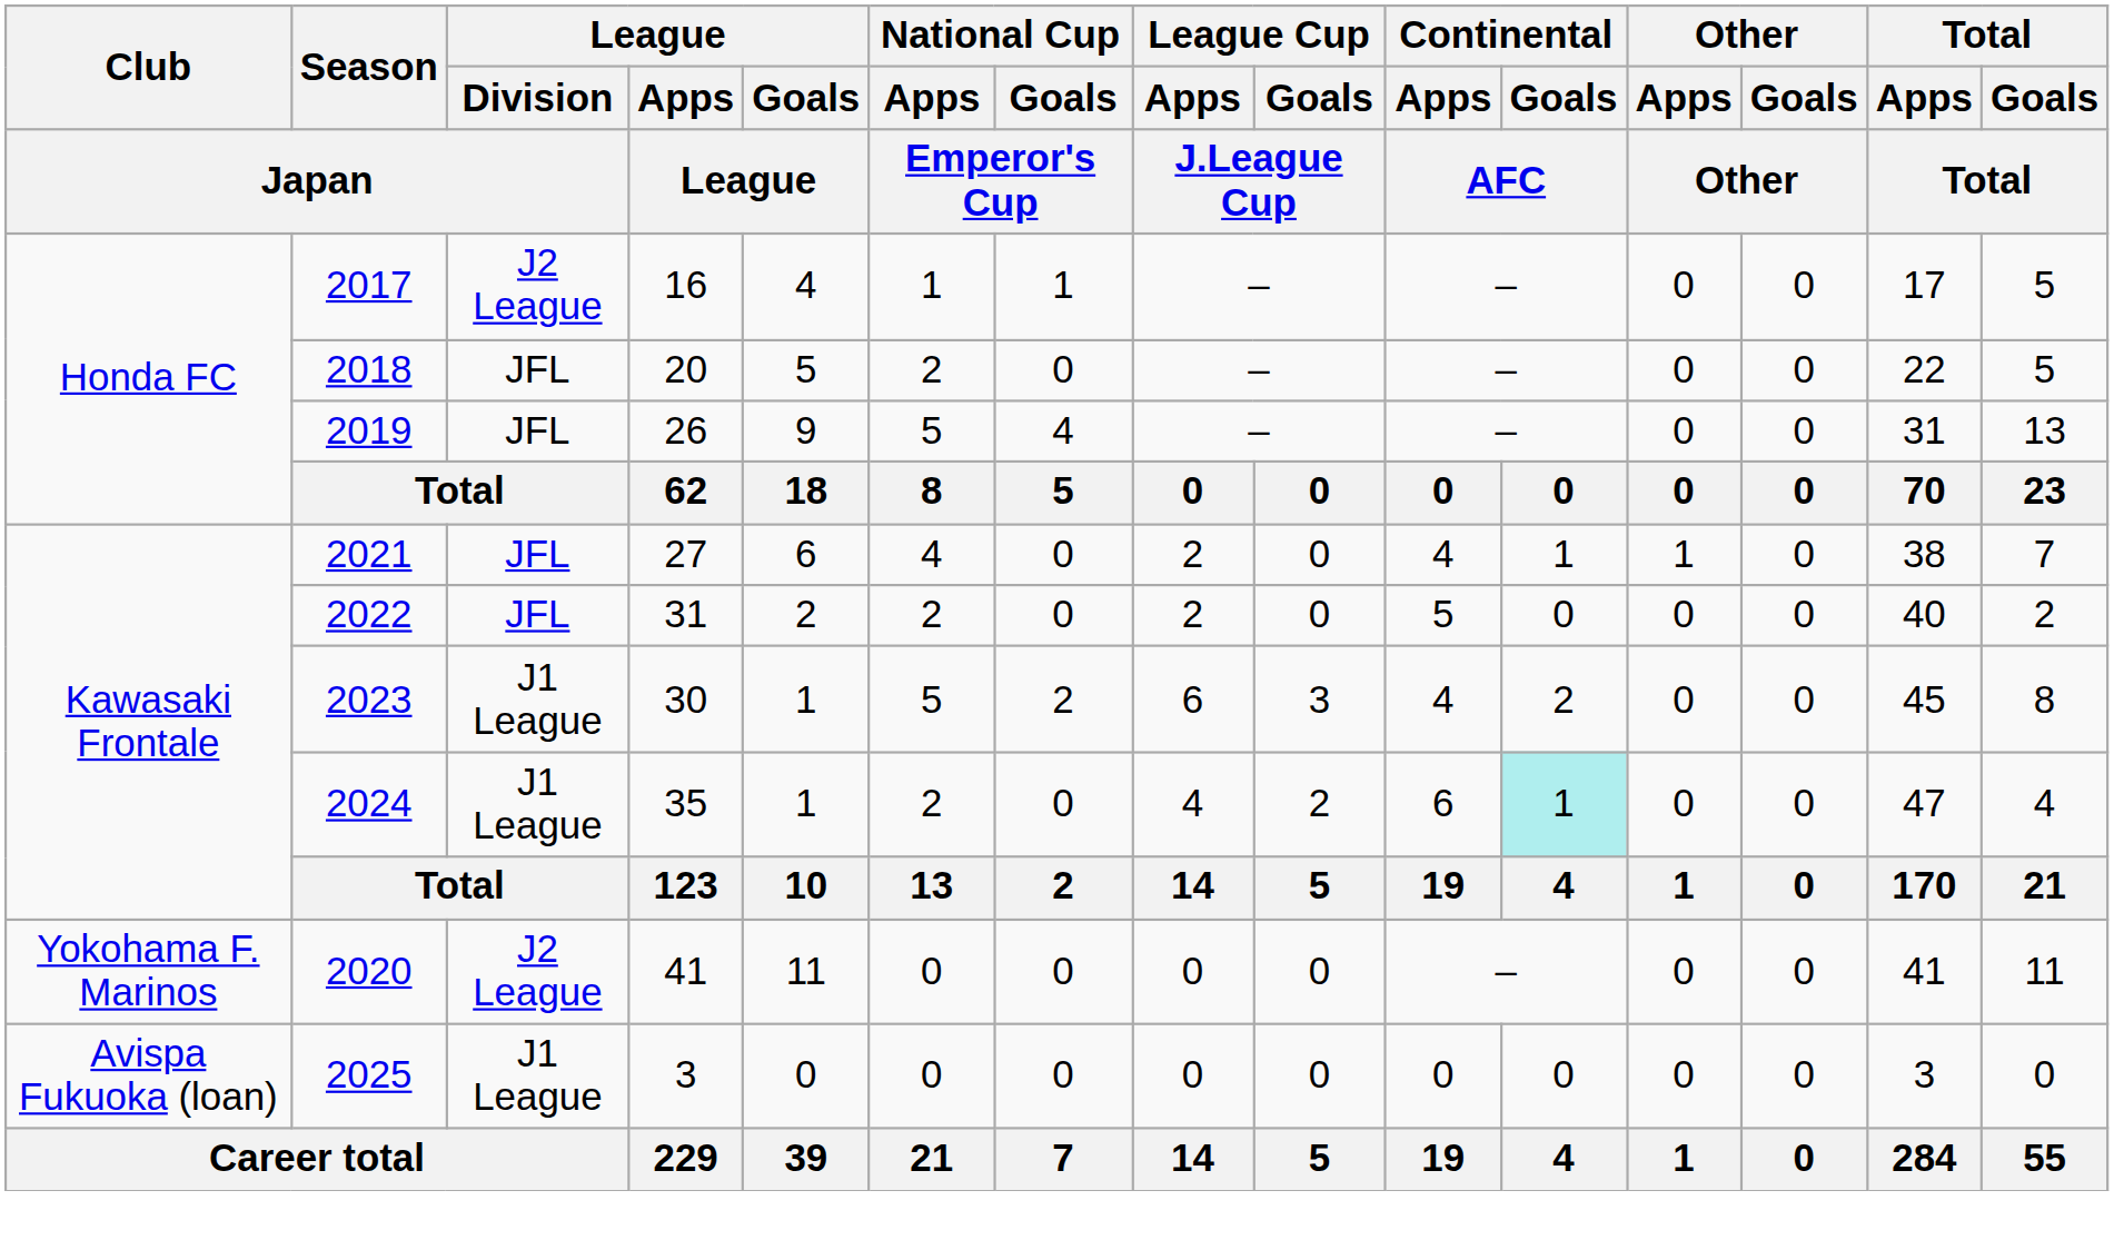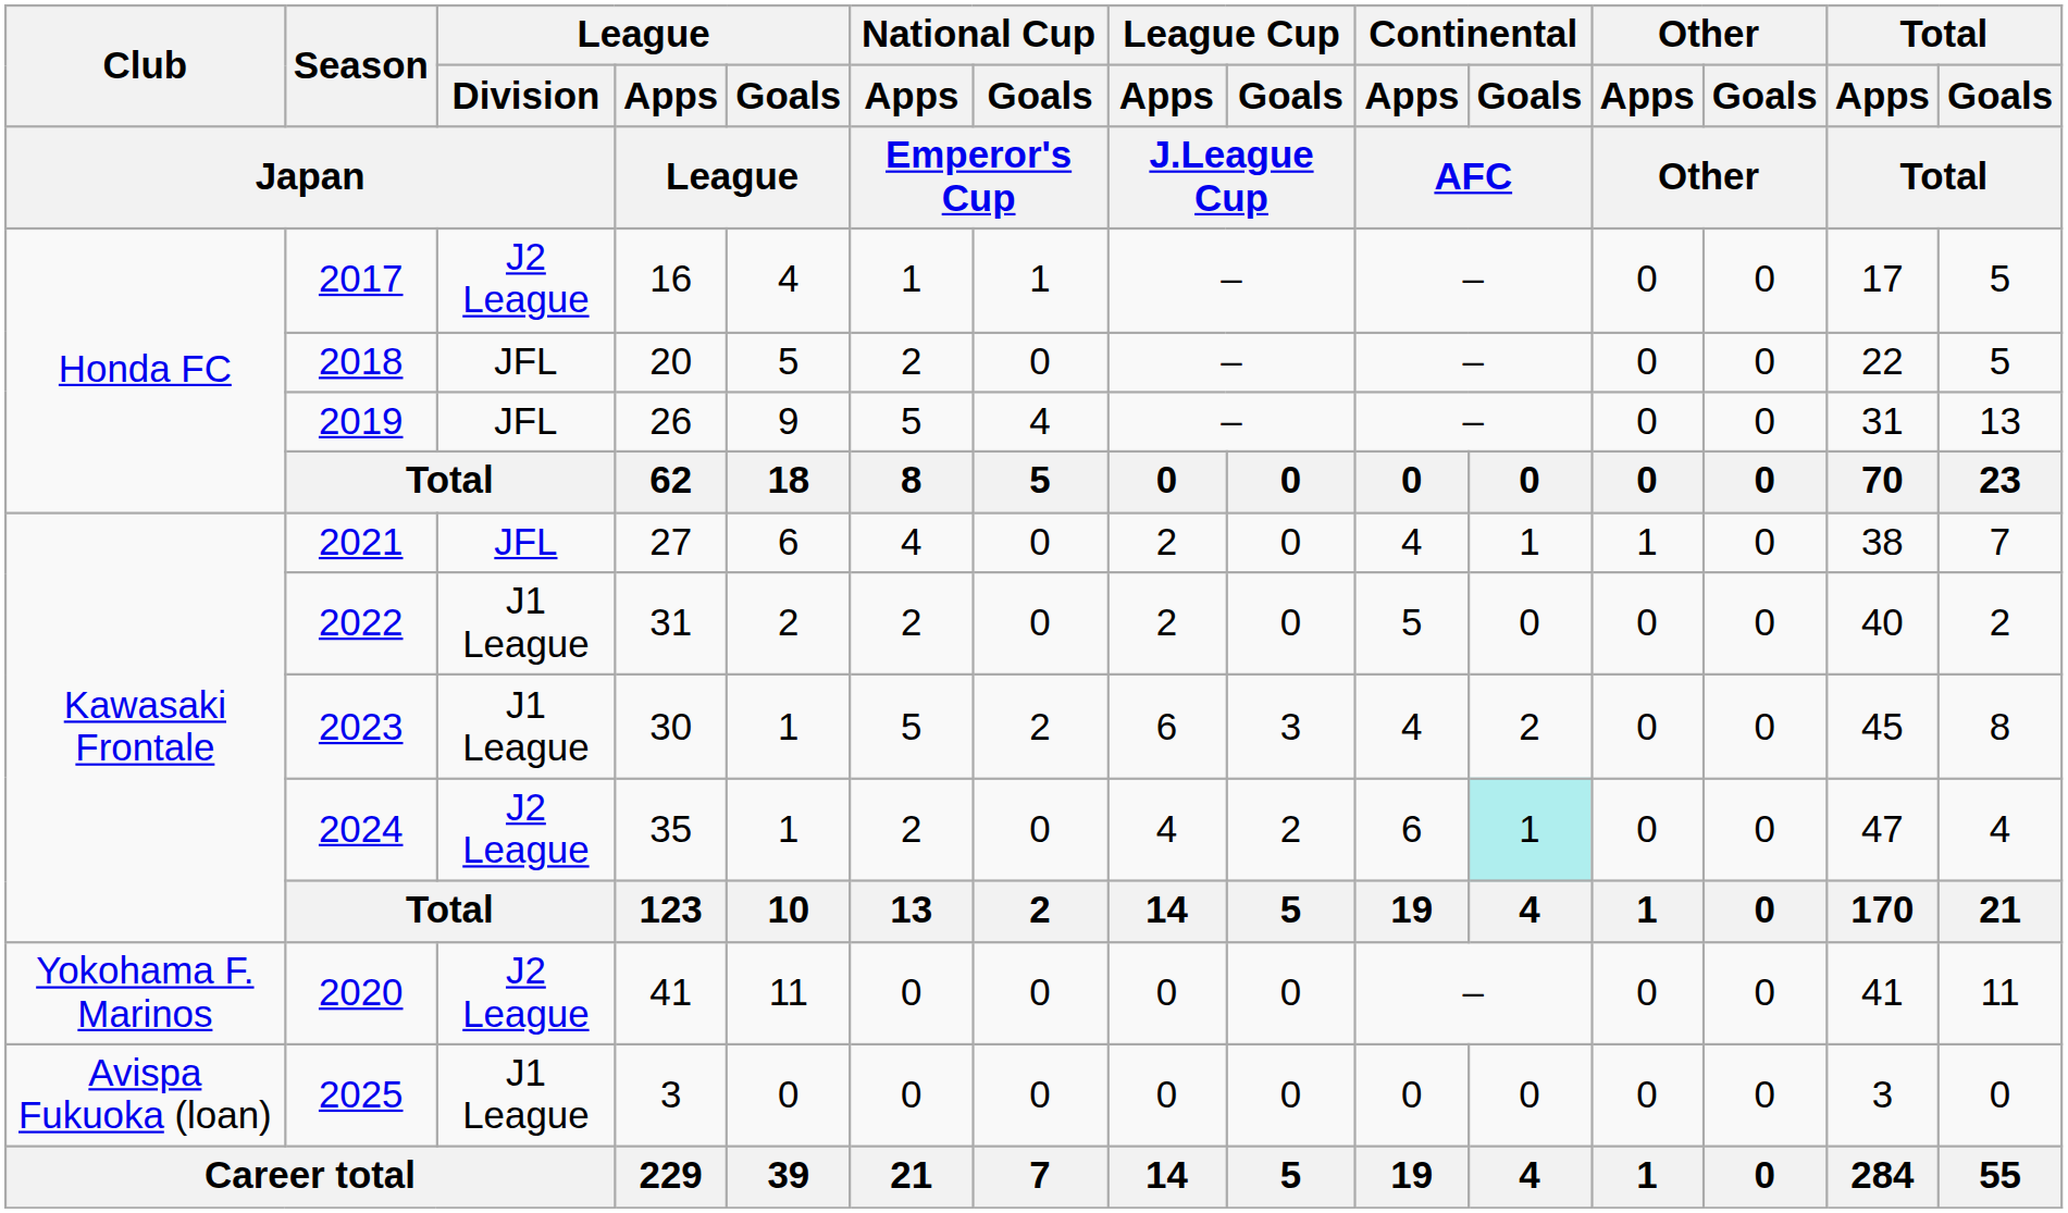 <table class="wikitable" style="text-align: center">
 <tr>
 <th rowspan="2">Club</th>
 <th rowspan="2">Season</th>
 <th colspan="3">League</th>
 <th colspan="2">National Cup</th>
 <th colspan="2">League Cup</th>
 <th colspan="2">Continental</th>
 <th colspan="2">Other</th>
 <th colspan="2">Total</th>
 </tr>
 <tr>
 <th>Division</th>
 <th>Apps</th>
 <th>Goals</th>
 <th>Apps</th>
 <th>Goals</th>
 <th>Apps</th>
 <th>Goals</th>
 <th>Apps</th>
 <th>Goals</th>
 <th>Apps</th>
 <th>Goals</th>
 <th>Apps</th>
 <th>Goals</th>
 </tr>
 <tr>
 <th colspan=3>Japan</th>
 <th colspan=2>League</th>
 <th colspan=2><a href='#'>Emperor's Cup</a></th>
 <th colspan=2><a href='#'>J.League Cup</a></th>
 <th colspan=2><a href='#'>AFC</a></th>
 <th colspan=2>Other</th>
 <th colspan=2>Total</th>
 </tr>
 <tr>
 <td rowspan="4"><a href='#'>Honda FC</a></td>
 <td><a href='#'>2017</a></td>
 <td><a href='#'>J2 League</a></td>
 <td>16</td>
 <td>4</td>
 <td>1</td>
 <td>1</td>
 <td colspan="2">–</td>
 <td colspan="2">–</td>
 <td>0</td>
 <td>0</td>
 <td>17</td>
 <td>5</td>
 </tr>
 <tr>
 <td><a href='#'>2018</a></td>
 <td>JFL</td>
 <td>20</td>
 <td>5</td>
 <td>2</td>
 <td>0</td>
 <td colspan="2">–</td>
 <td colspan="2">–</td>
 <td>0</td>
 <td>0</td>
 <td>22</td>
 <td>5</td>
 </tr>
 <tr>
 <td><a href='#'>2019</a></td>
 <td>JFL</td>
 <td>26</td>
 <td>9</td>
 <td>5</td>
 <td>4</td>
 <td colspan="2">–</td>
 <td colspan="2">–</td>
 <td>0</td>
 <td>0</td>
 <td>31</td>
 <td>13</td>
 </tr>
 <tr>
 <th colspan=2>Total</th>
 <th>62</th>
 <th>18</th>
 <th>8</th>
 <th>5</th>
 <th>0</th>
 <th>0</th>
 <th>0</th>
 <th>0</th>
 <th>0</th>
 <th>0</th>
 <th>70</th>
 <th>23</th>
 </tr>
 <tr>
 <td rowspan="5"><a href='#'>Kawasaki Frontale</a></td>
 <td><a href='#'>2021</a></td>
 <td><a href='#'>JFL</a></td>
 <td>27</td>
 <td>6</td>
 <td>4</td>
 <td>0</td>
 <td>2</td>
 <td>0</td>
 <td>4</td>
 <td>1</td>
 <td>1</td>
 <td>0</td>
 <td>38</td>
 <td>7</td>
 </tr>
 <tr>
 <td><a href='#'>2022</a></td>
-<td><a href='#'>JFL</a></td>
+<td>J1 League</td>
 <td>31</td>
 <td>2</td>
 <td>2</td>
 <td>0</td>
 <td>2</td>
 <td>0</td>
 <td>5</td>
 <td>0</td>
 <td>0</td>
 <td>0</td>
 <td>40</td>
 <td>2</td>
 </tr>
 <tr>
 <td><a href='#'>2023</a></td>
 <td>J1 League</td>
 <td>30</td>
 <td>1</td>
 <td>5</td>
 <td>2</td>
 <td>6</td>
 <td>3</td>
 <td>4</td>
 <td>2</td>
 <td>0</td>
 <td>0</td>
 <td>45</td>
 <td>8</td>
 </tr>
 <tr>
 <td><a href='#'>2024</a></td>
-<td>J1 League</td>
+<td><a href='#'>J2 League</a></td>
 <td>35</td>
 <td>1</td>
 <td>2</td>
 <td>0</td>
 <td>4</td>
 <td>2</td>
 <td>6</td>
 <td style="background: paleturquoise;">1</td>
 <td>0</td>
 <td>0</td>
 <td>47</td>
 <td>4</td>
 </tr>
 <tr>
 <th colspan="2">Total</th>
 <th>123</th>
 <th>10</th>
 <th>13</th>
 <th>2</th>
 <th>14</th>
 <th>5</th>
 <th>19</th>
 <th>4</th>
 <th>1</th>
 <th>0</th>
 <th>170</th>
 <th>21</th>
 </tr>
 <tr>
 <td><a href='#'>Yokohama F. Marinos</a></td>
 <td><a href='#'>2020</a></td>
 <td><a href='#'>J2 League</a></td>
 <td>41</td>
 <td>11</td>
 <td>0</td>
 <td>0</td>
 <td>0</td>
 <td>0</td>
 <td colspan="2">–</td>
 <td>0</td>
 <td>0</td>
 <td>41</td>
 <td>11</td>
 </tr>
 <tr>
 <td><a href='#'>Avispa Fukuoka</a> (loan)</td>
 <td><a href='#'>2025</a></td>
 <td>J1 League</td>
 <td>3</td>
 <td>0</td>
 <td>0</td>
 <td>0</td>
 <td>0</td>
 <td>0</td>
 <td>0</td>
 <td>0</td>
 <td>0</td>
 <td>0</td>
 <td>3</td>
 <td>0</td>
 </tr>
 <tr>
 <th colspan=3>Career total</th>
 <th>229</th>
 <th>39</th>
 <th>21</th>
 <th>7</th>
 <th>14</th>
 <th>5</th>
 <th>19</th>
 <th>4</th>
 <th>1</th>
 <th>0</th>
 <th>284</th>
 <th>55</th>
 </tr>
 </table>
